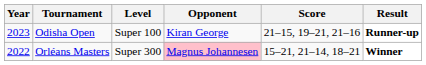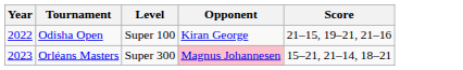 <table class="sortable wikitable" style="font-size: 90%;">
 <tr>
 <th>Year</th>
 <th>Tournament</th>
 <th>Level</th>
 <th>Opponent</th>
 <th>Score</th>
-<th>Result</th>
 </tr>
 <tr>
-<td align="center"><a href='#'>2023</a></td>
+<td align="center"><a href='#'>2022</a></td>
 <td align="left"><a href='#'>Odisha Open</a></td>
 <td align="left">Super 100</td>
 <td align="left"> <a href='#'>Kiran George</a></td>
 <td align="left">21–15, 19–21, 21–16</td>
-<td style="text-align:left; background:white"> <strong>Runner-up</strong></td>
 </tr>
 <tr>
-<td align="center"><a href='#'>2022</a></td>
+<td align="center"><a href='#'>2023</a></td>
 <td align="left"><a href='#'>Orléans Masters</a></td>
 <td align="left">Super 300</td>
 <td align="left" style="background: pink;"> <a href='#'>Magnus Johannesen</a></td>
 <td align="left">15–21, 21–14, 18–21</td>
-<td style="text-align:left; background:white"> <strong>Winner</strong></td>
 </tr>
 </table>
